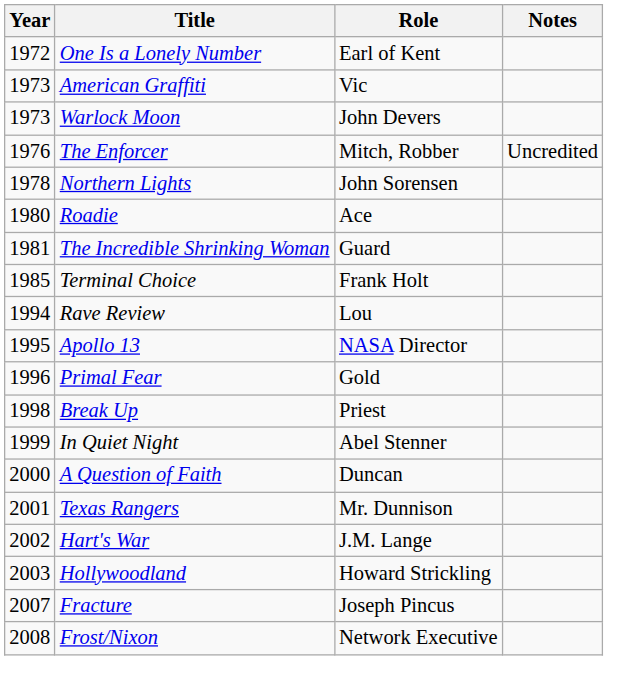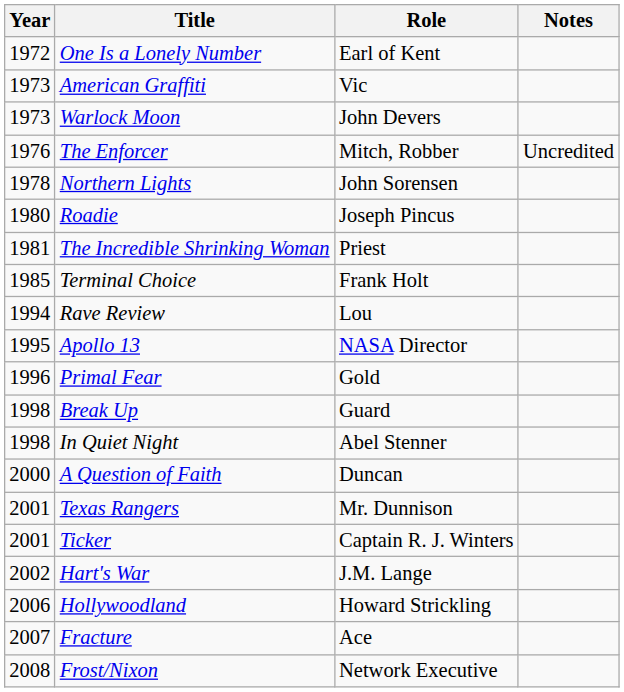 <table class="wikitable sortable">
 <tr>
 <th>Year</th>
 <th>Title</th>
 <th>Role</th>
 <th>Notes</th>
 </tr>
 <tr>
 <td>1972</td>
 <td><em><a href='#'>One Is a Lonely Number</a></em></td>
 <td>Earl of Kent</td>
 <td></td>
 </tr>
 <tr>
 <td>1973</td>
 <td><em><a href='#'>American Graffiti</a></em></td>
 <td>Vic</td>
 <td></td>
 </tr>
 <tr>
 <td>1973</td>
 <td><em><a href='#'>Warlock Moon</a></em></td>
 <td>John Devers</td>
 <td></td>
 </tr>
 <tr>
 <td>1976</td>
 <td><em><a href='#'>The Enforcer</a></em></td>
 <td>Mitch, Robber</td>
 <td>Uncredited</td>
 </tr>
 <tr>
 <td>1978</td>
 <td><em><a href='#'>Northern Lights</a></em></td>
 <td>John Sorensen</td>
 <td></td>
 </tr>
 <tr>
 <td>1980</td>
 <td><em><a href='#'>Roadie</a></em></td>
-<td>Ace</td>
+<td>Joseph Pincus</td>
 <td></td>
 </tr>
 <tr>
 <td>1981</td>
 <td><em><a href='#'>The Incredible Shrinking Woman</a></em></td>
-<td>Guard</td>
+<td>Priest</td>
 <td></td>
 </tr>
 <tr>
 <td>1985</td>
 <td><em>Terminal Choice</em></td>
 <td>Frank Holt</td>
 <td></td>
 </tr>
 <tr>
 <td>1994</td>
 <td><em>Rave Review</em></td>
 <td>Lou</td>
 <td></td>
 </tr>
 <tr>
 <td>1995</td>
 <td><em><a href='#'>Apollo 13</a></em></td>
 <td><a href='#'>NASA</a> Director</td>
 <td></td>
 </tr>
 <tr>
 <td>1996</td>
 <td><em><a href='#'>Primal Fear</a></em></td>
 <td>Gold</td>
 <td></td>
 </tr>
 <tr>
 <td>1998</td>
 <td><em><a href='#'>Break Up</a></em></td>
-<td>Priest</td>
+<td>Guard</td>
 <td></td>
 </tr>
 <tr>
-<td>1999</td>
+<td>1998</td>
 <td><em>In Quiet Night</em></td>
 <td>Abel Stenner</td>
 <td></td>
 </tr>
 <tr>
 <td>2000</td>
 <td><em><a href='#'>A Question of Faith</a></em></td>
 <td>Duncan</td>
 <td></td>
 </tr>
 <tr>
 <td>2001</td>
 <td><em><a href='#'>Texas Rangers</a></em></td>
 <td>Mr. Dunnison</td>
 <td></td>
 </tr>
 <tr>
+<td>2001</td>
+<td><em><a href='#'>Ticker</a></em></td>
+<td>Captain R. J. Winters</td>
+<td></td>
+</tr>
+<tr>
 <td>2002</td>
 <td><em><a href='#'>Hart's War</a></em></td>
 <td>J.M. Lange</td>
 <td></td>
 </tr>
 <tr>
-<td>2003</td>
+<td>2006</td>
 <td><em><a href='#'>Hollywoodland</a></em></td>
 <td>Howard Strickling</td>
 <td></td>
 </tr>
 <tr>
 <td>2007</td>
 <td><em><a href='#'>Fracture</a></em></td>
-<td>Joseph Pincus</td>
+<td>Ace</td>
 <td></td>
 </tr>
 <tr>
 <td>2008</td>
 <td><em><a href='#'>Frost/Nixon</a></em></td>
 <td>Network Executive</td>
 <td></td>
 </tr>
 </table>
